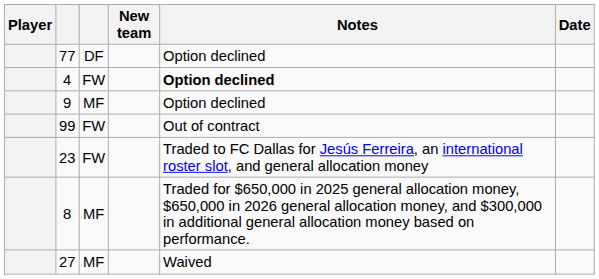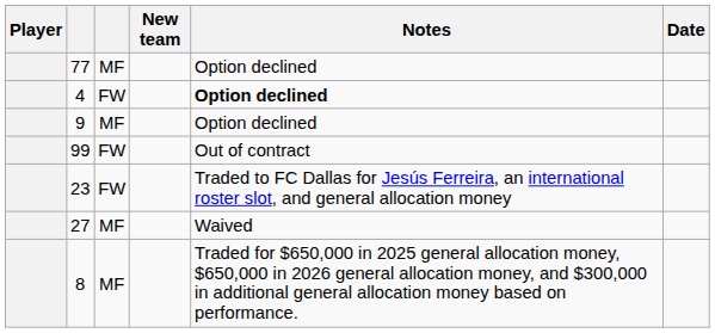 <table class="wikitable plainrowheaders sortable" style="font-size:95%; text-align:left">
 <tr>
 <th scope=col>Player</th>
 <th scope=col></th>
 <th scope=col></th>
 <th scope=col>New team</th>
 <th scope=col class=unsortable>Notes</th>
 <th scope=col>Date</th>
 </tr>
 <tr>
 <th scope=row></th>
 <td align=center>77</td>
-<td align=center>DF</td>
+<td align=center>MF</td>
 <td></td>
 <td>Option declined</td>
 <td></td>
 </tr>
 <tr>
 <th scope=row></th>
 <td align=center>4</td>
 <td align=center>FW</td>
 <td></td>
 <td><strong>Option declined</strong></td>
 <td></td>
 </tr>
 <tr>
 <th scope=row></th>
 <td align=center>9</td>
 <td align=center>MF</td>
 <td></td>
 <td>Option declined</td>
 <td></td>
 </tr>
 <tr>
 <th scope=row></th>
 <td align=center>99</td>
 <td align=center>FW</td>
 <td></td>
 <td>Out of contract</td>
 <td></td>
 </tr>
 <tr>
 <th scope=row></th>
 <td align=center>23</td>
 <td align=center>FW</td>
 <td></td>
 <td>Traded to FC Dallas for <a href='#'>Jesús Ferreira</a>, an <a href='#'>international roster slot</a>, and general allocation money</td>
 <td></td>
 </tr>
 <tr>
 <th scope=row></th>
+<td align=center>27</td>
+<td align=center>MF</td>
+<td></td>
+<td>Waived</td>
+<td></td>
+</tr>
+<tr>
+<th scope=row></th>
 <td align=center>8</td>
 <td align=center>MF</td>
 <td></td>
 <td>Traded for $650,000 in 2025 general allocation money, $650,000 in 2026 general allocation money, and $300,000 in additional general allocation money based on performance.</td>
 <td></td>
 </tr>
-<tr>
-<th scope=row></th>
-<td align=center>27</td>
-<td align=center>MF</td>
-<td></td>
-<td>Waived</td>
-<td></td>
-</tr>
 </table>
